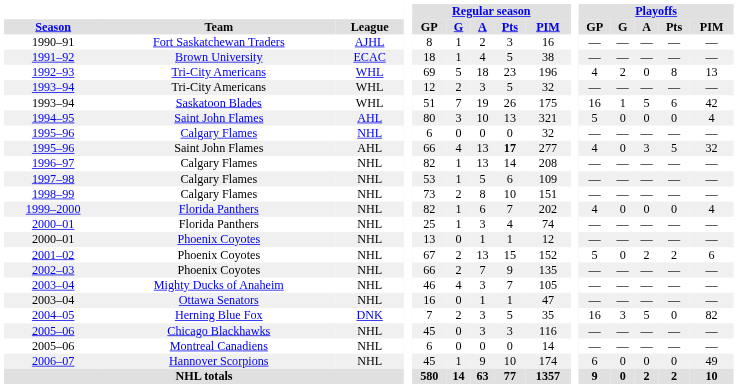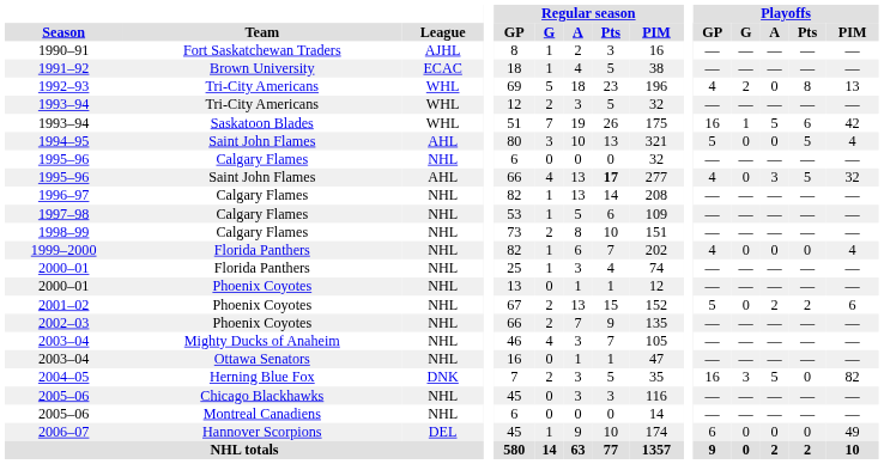 <table border="0" cellpadding="1" cellspacing="0" style="text-align:center; width:60em">
 <tr bgcolor="#e0e0e0">
 <th colspan="3" bgcolor="#ffffff"> </th>
 <th rowspan="99" bgcolor="#ffffff"> </th>
 <th colspan="5"><a href='#'>Regular season</a></th>
 <th rowspan="99" bgcolor="#ffffff"> </th>
 <th colspan="5"><a href='#'>Playoffs</a></th>
 </tr>
 <tr bgcolor="#e0e0e0">
 <th><a href='#'>Season</a></th>
 <th>Team</th>
 <th>League</th>
 <th>GP</th>
 <th><a href='#'>G</a></th>
 <th><a href='#'>A</a></th>
 <th><a href='#'>Pts</a></th>
 <th><a href='#'>PIM</a></th>
 <th>GP</th>
 <th>G</th>
 <th>A</th>
 <th>Pts</th>
 <th>PIM</th>
 </tr>
 <tr>
 <td>1990–91</td>
 <td><a href='#'>Fort Saskatchewan Traders</a></td>
 <td><a href='#'>AJHL</a></td>
 <td>8</td>
 <td>1</td>
 <td>2</td>
 <td>3</td>
 <td>16</td>
 <td>—</td>
 <td>—</td>
 <td>—</td>
 <td>—</td>
 <td>—</td>
 </tr>
 <tr bgcolor="#f0f0f0">
 <td><a href='#'>1991–92</a></td>
 <td><a href='#'>Brown University</a></td>
 <td><a href='#'>ECAC</a></td>
 <td>18</td>
 <td>1</td>
 <td>4</td>
 <td>5</td>
 <td>38</td>
 <td>—</td>
 <td>—</td>
 <td>—</td>
 <td>—</td>
 <td>—</td>
 </tr>
 <tr>
 <td><a href='#'>1992–93</a></td>
 <td><a href='#'>Tri-City Americans</a></td>
 <td><a href='#'>WHL</a></td>
 <td>69</td>
 <td>5</td>
 <td>18</td>
 <td>23</td>
 <td>196</td>
 <td>4</td>
 <td>2</td>
 <td>0</td>
 <td>8</td>
 <td>13</td>
 </tr>
 <tr bgcolor="#f0f0f0">
 <td><a href='#'>1993–94</a></td>
 <td>Tri-City Americans</td>
 <td>WHL</td>
 <td>12</td>
 <td>2</td>
 <td>3</td>
 <td>5</td>
 <td>32</td>
 <td>—</td>
 <td>—</td>
 <td>—</td>
 <td>—</td>
 <td>—</td>
 </tr>
 <tr>
 <td>1993–94</td>
 <td><a href='#'>Saskatoon Blades</a></td>
 <td>WHL</td>
 <td>51</td>
 <td>7</td>
 <td>19</td>
 <td>26</td>
 <td>175</td>
 <td>16</td>
 <td>1</td>
 <td>5</td>
 <td>6</td>
 <td>42</td>
 </tr>
 <tr bgcolor="#f0f0f0">
 <td><a href='#'>1994–95</a></td>
 <td><a href='#'>Saint John Flames</a></td>
 <td><a href='#'>AHL</a></td>
 <td>80</td>
 <td>3</td>
 <td>10</td>
 <td>13</td>
 <td>321</td>
 <td>5</td>
 <td>0</td>
 <td>0</td>
-<td>0</td>
+<td>5</td>
 <td>4</td>
 </tr>
 <tr>
 <td><a href='#'>1995–96</a></td>
 <td><a href='#'>Calgary Flames</a></td>
 <td><a href='#'>NHL</a></td>
 <td>6</td>
 <td>0</td>
 <td>0</td>
 <td>0</td>
 <td>32</td>
 <td>—</td>
 <td>—</td>
 <td>—</td>
 <td>—</td>
 <td>—</td>
 </tr>
 <tr bgcolor="#f0f0f0">
 <td><a href='#'>1995–96</a></td>
 <td>Saint John Flames</td>
 <td>AHL</td>
 <td>66</td>
 <td>4</td>
 <td>13</td>
 <td><strong>17</strong></td>
 <td>277</td>
 <td>4</td>
 <td>0</td>
 <td>3</td>
 <td>5</td>
 <td>32</td>
 </tr>
 <tr>
 <td><a href='#'>1996–97</a></td>
 <td>Calgary Flames</td>
 <td>NHL</td>
 <td>82</td>
 <td>1</td>
 <td>13</td>
 <td>14</td>
 <td>208</td>
 <td>—</td>
 <td>—</td>
 <td>—</td>
 <td>—</td>
 <td>—</td>
 </tr>
 <tr bgcolor="#f0f0f0">
 <td><a href='#'>1997–98</a></td>
 <td>Calgary Flames</td>
 <td>NHL</td>
 <td>53</td>
 <td>1</td>
 <td>5</td>
 <td>6</td>
 <td>109</td>
 <td>—</td>
 <td>—</td>
 <td>—</td>
 <td>—</td>
 <td>—</td>
 </tr>
 <tr>
 <td><a href='#'>1998–99</a></td>
 <td>Calgary Flames</td>
 <td>NHL</td>
 <td>73</td>
 <td>2</td>
 <td>8</td>
 <td>10</td>
 <td>151</td>
 <td>—</td>
 <td>—</td>
 <td>—</td>
 <td>—</td>
 <td>—</td>
 </tr>
 <tr bgcolor="#f0f0f0">
 <td><a href='#'>1999–2000</a></td>
 <td><a href='#'>Florida Panthers</a></td>
 <td>NHL</td>
 <td>82</td>
 <td>1</td>
 <td>6</td>
 <td>7</td>
 <td>202</td>
 <td>4</td>
 <td>0</td>
 <td>0</td>
 <td>0</td>
 <td>4</td>
 </tr>
 <tr>
 <td><a href='#'>2000–01</a></td>
 <td>Florida Panthers</td>
 <td>NHL</td>
 <td>25</td>
 <td>1</td>
 <td>3</td>
 <td>4</td>
 <td>74</td>
 <td>—</td>
 <td>—</td>
 <td>—</td>
 <td>—</td>
 <td>—</td>
 </tr>
 <tr bgcolor="#f0f0f0">
 <td>2000–01</td>
 <td><a href='#'>Phoenix Coyotes</a></td>
 <td>NHL</td>
 <td>13</td>
 <td>0</td>
 <td>1</td>
 <td>1</td>
 <td>12</td>
 <td>—</td>
 <td>—</td>
 <td>—</td>
 <td>—</td>
 <td>—</td>
 </tr>
 <tr>
 <td><a href='#'>2001–02</a></td>
 <td>Phoenix Coyotes</td>
 <td>NHL</td>
 <td>67</td>
 <td>2</td>
 <td>13</td>
 <td>15</td>
 <td>152</td>
 <td>5</td>
 <td>0</td>
 <td>2</td>
 <td>2</td>
 <td>6</td>
 </tr>
 <tr bgcolor="#f0f0f0">
 <td><a href='#'>2002–03</a></td>
 <td>Phoenix Coyotes</td>
 <td>NHL</td>
 <td>66</td>
 <td>2</td>
 <td>7</td>
 <td>9</td>
 <td>135</td>
 <td>—</td>
 <td>—</td>
 <td>—</td>
 <td>—</td>
 <td>—</td>
 </tr>
 <tr>
 <td><a href='#'>2003–04</a></td>
 <td><a href='#'>Mighty Ducks of Anaheim</a></td>
 <td>NHL</td>
 <td>46</td>
 <td>4</td>
 <td>3</td>
 <td>7</td>
 <td>105</td>
 <td>—</td>
 <td>—</td>
 <td>—</td>
 <td>—</td>
 <td>—</td>
 </tr>
 <tr bgcolor="#f0f0f0">
 <td>2003–04</td>
 <td><a href='#'>Ottawa Senators</a></td>
 <td>NHL</td>
 <td>16</td>
 <td>0</td>
 <td>1</td>
 <td>1</td>
 <td>47</td>
 <td>—</td>
 <td>—</td>
 <td>—</td>
 <td>—</td>
 <td>—</td>
 </tr>
 <tr>
 <td><a href='#'>2004–05</a></td>
 <td><a href='#'>Herning Blue Fox</a></td>
 <td><a href='#'>DNK</a></td>
 <td>7</td>
 <td>2</td>
 <td>3</td>
 <td>5</td>
 <td>35</td>
 <td>16</td>
 <td>3</td>
 <td>5</td>
 <td>0</td>
 <td>82</td>
 </tr>
 <tr bgcolor="#f0f0f0">
 <td><a href='#'>2005–06</a></td>
 <td><a href='#'>Chicago Blackhawks</a></td>
 <td>NHL</td>
 <td>45</td>
 <td>0</td>
 <td>3</td>
 <td>3</td>
 <td>116</td>
 <td>—</td>
 <td>—</td>
 <td>—</td>
 <td>—</td>
 <td>—</td>
 </tr>
 <tr>
 <td>2005–06</td>
 <td><a href='#'>Montreal Canadiens</a></td>
 <td>NHL</td>
 <td>6</td>
 <td>0</td>
 <td>0</td>
 <td>0</td>
 <td>14</td>
 <td>—</td>
 <td>—</td>
 <td>—</td>
 <td>—</td>
 <td>—</td>
 </tr>
 <tr bgcolor="#f0f0f0">
 <td><a href='#'>2006–07</a></td>
 <td><a href='#'>Hannover Scorpions</a></td>
-<td>NHL</td>
+<td><a href='#'>DEL</a></td>
 <td>45</td>
 <td>1</td>
 <td>9</td>
 <td>10</td>
 <td>174</td>
 <td>6</td>
 <td>0</td>
 <td>0</td>
 <td>0</td>
 <td>49</td>
 </tr>
 <tr bgcolor="#e0e0e0">
 <th colspan="3">NHL totals</th>
 <th>580</th>
 <th>14</th>
 <th>63</th>
 <th>77</th>
 <th>1357</th>
 <th>9</th>
 <th>0</th>
 <th>2</th>
 <th>2</th>
 <th>10</th>
 </tr>
 </table>
